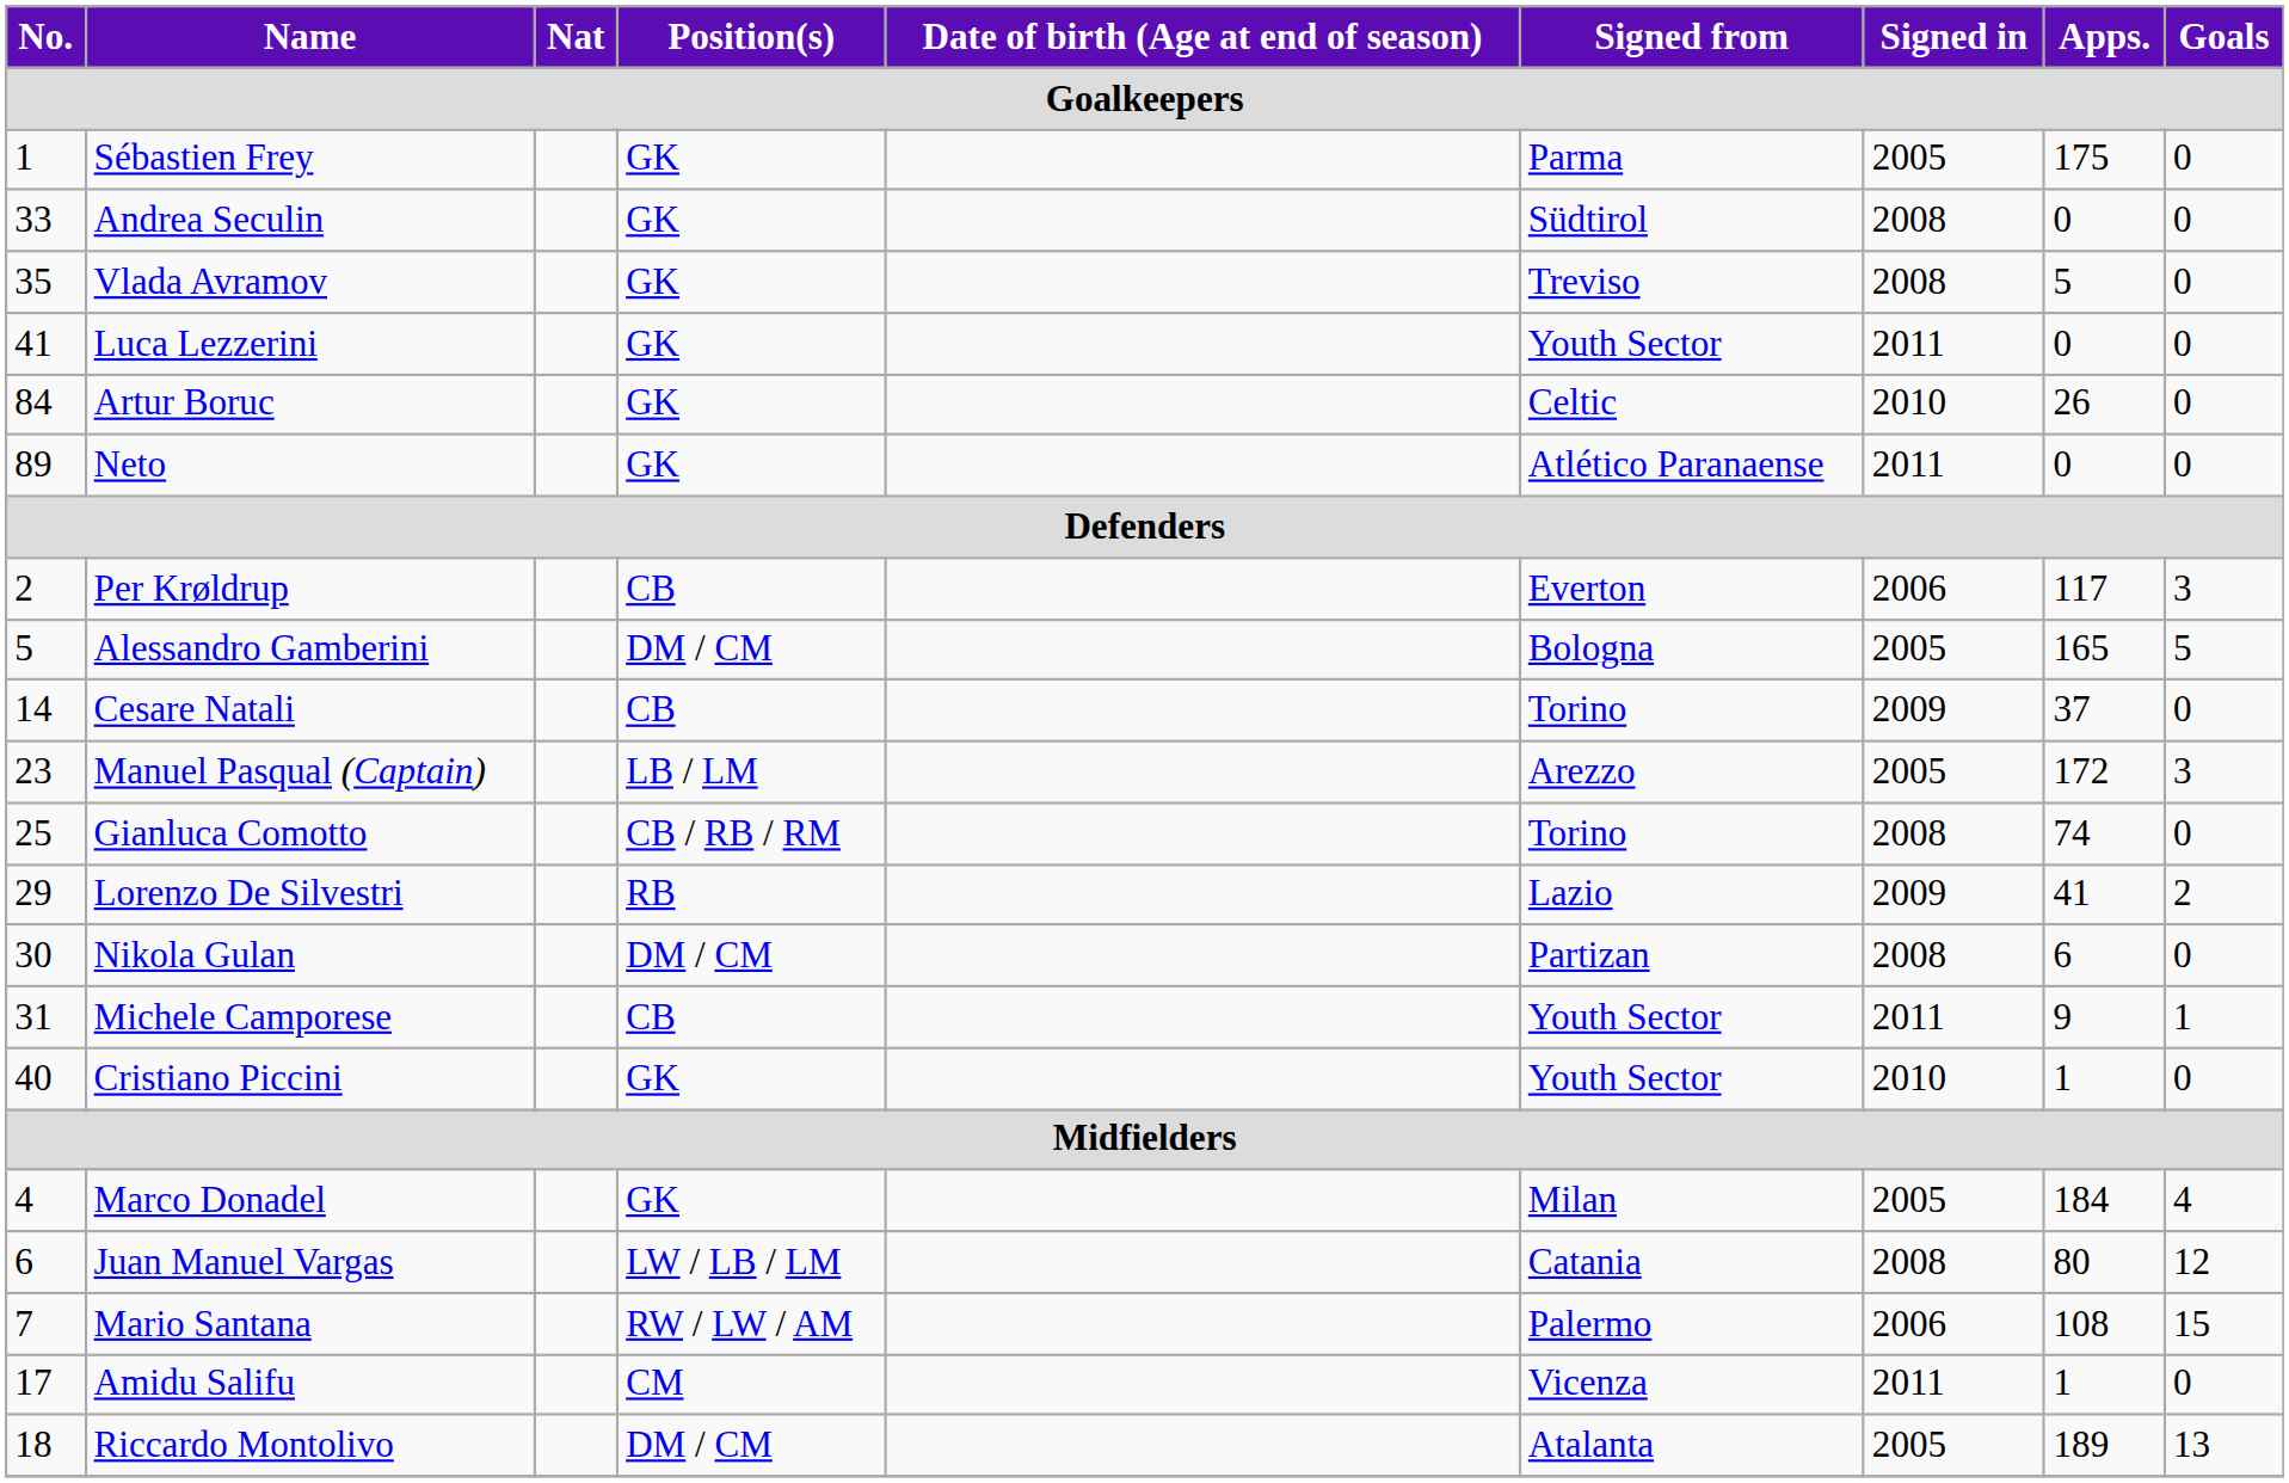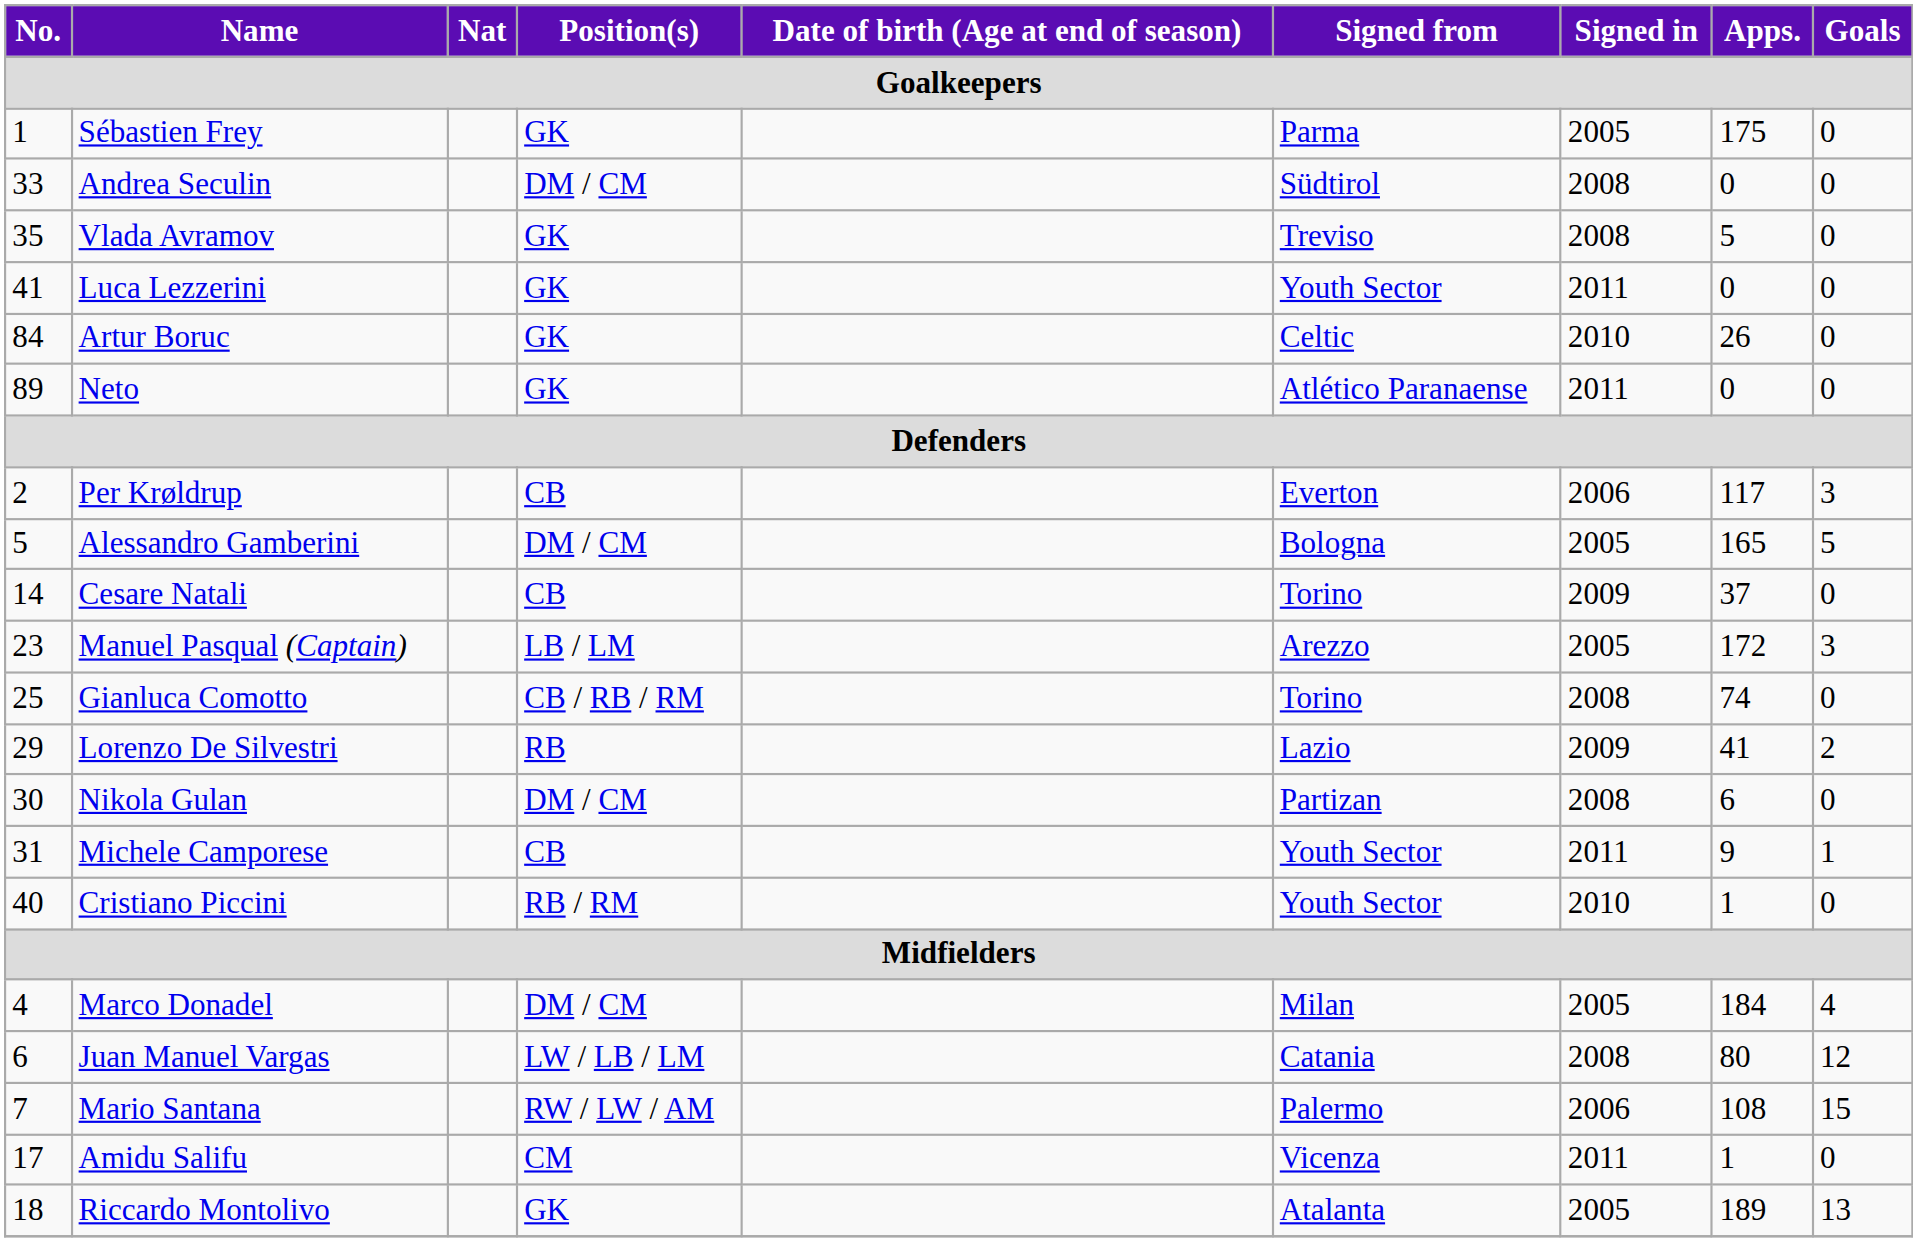 <table class="wikitable" style="text-align:left; font-size:90%; width:100%;">
 <tr>
 <th style="background:#5B0CB3; color:white; text-align:center;">No.</th>
 <th style="background:#5B0CB3; color:white; text-align:center;">Name</th>
 <th style="background:#5B0CB3; color:white; text-align:center;">Nat</th>
 <th style="background:#5B0CB3; color:white; text-align:center;">Position(s)</th>
 <th style="background:#5B0CB3; color:white; text-align:center;">Date of birth (Age at end of season)</th>
 <th style="background:#5B0CB3; color:white; text-align:center;">Signed from</th>
 <th style="background:#5B0CB3; color:white; text-align:center;">Signed in</th>
 <th style="background:#5B0CB3; color:white; text-align:center;">Apps.</th>
 <th style="background:#5B0CB3; color:white; text-align:center;">Goals</th>
 </tr>
 <tr>
 <th colspan=10 style="background:#DCDCDC; text-align:center;">Goalkeepers</th>
 </tr>
 <tr>
 <td>1</td>
 <td><a href='#'>Sébastien Frey</a></td>
 <td></td>
 <td><a href='#'>GK</a></td>
 <td></td>
 <td> <a href='#'>Parma</a></td>
 <td>2005</td>
 <td>175</td>
 <td>0</td>
 </tr>
 <tr>
 <td>33</td>
 <td><a href='#'>Andrea Seculin</a></td>
 <td></td>
-<td><a href='#'>GK</a></td>
+<td><a href='#'>DM</a> / <a href='#'>CM</a></td>
 <td></td>
 <td> <a href='#'>Südtirol</a></td>
 <td>2008</td>
 <td>0</td>
 <td>0</td>
 </tr>
 <tr>
 <td>35</td>
 <td><a href='#'>Vlada Avramov</a></td>
 <td></td>
 <td><a href='#'>GK</a></td>
 <td></td>
 <td> <a href='#'>Treviso</a></td>
 <td>2008</td>
 <td>5</td>
 <td>0</td>
 </tr>
 <tr>
 <td>41</td>
 <td><a href='#'>Luca Lezzerini</a></td>
 <td></td>
 <td><a href='#'>GK</a></td>
 <td></td>
 <td> <a href='#'>Youth Sector</a></td>
 <td>2011</td>
 <td>0</td>
 <td>0</td>
 </tr>
 <tr>
 <td>84</td>
 <td><a href='#'>Artur Boruc</a></td>
 <td></td>
 <td><a href='#'>GK</a></td>
 <td></td>
 <td> <a href='#'>Celtic</a></td>
 <td>2010</td>
 <td>26</td>
 <td>0</td>
 </tr>
 <tr>
 <td>89</td>
 <td><a href='#'>Neto</a></td>
 <td></td>
 <td><a href='#'>GK</a></td>
 <td></td>
 <td> <a href='#'>Atlético Paranaense</a></td>
 <td>2011</td>
 <td>0</td>
 <td>0</td>
 </tr>
 <tr>
 <th colspan=10 style="background:#DCDCDC; text-align:center;">Defenders</th>
 </tr>
 <tr>
 <td>2</td>
 <td><a href='#'>Per Krøldrup</a></td>
 <td></td>
 <td><a href='#'>CB</a></td>
 <td></td>
 <td> <a href='#'>Everton</a></td>
 <td>2006</td>
 <td>117</td>
 <td>3</td>
 </tr>
 <tr>
 <td>5</td>
 <td><a href='#'>Alessandro Gamberini</a></td>
 <td></td>
 <td><a href='#'>DM</a> / <a href='#'>CM</a></td>
 <td></td>
 <td> <a href='#'>Bologna</a></td>
 <td>2005</td>
 <td>165</td>
 <td>5</td>
 </tr>
 <tr>
 <td>14</td>
 <td><a href='#'>Cesare Natali</a></td>
 <td></td>
 <td><a href='#'>CB</a></td>
 <td></td>
 <td> <a href='#'>Torino</a></td>
 <td>2009</td>
 <td>37</td>
 <td>0</td>
 </tr>
 <tr>
 <td>23</td>
 <td><a href='#'>Manuel Pasqual</a> <em>(<a href='#'>Captain</a>)</em></td>
 <td></td>
 <td><a href='#'>LB</a> / <a href='#'>LM</a></td>
 <td></td>
 <td> <a href='#'>Arezzo</a></td>
 <td>2005</td>
 <td>172</td>
 <td>3</td>
 </tr>
 <tr>
 <td>25</td>
 <td><a href='#'>Gianluca Comotto</a></td>
 <td></td>
 <td><a href='#'>CB</a> / <a href='#'>RB</a> / <a href='#'>RM</a></td>
 <td></td>
 <td> <a href='#'>Torino</a></td>
 <td>2008</td>
 <td>74</td>
 <td>0</td>
 </tr>
 <tr>
 <td>29</td>
 <td><a href='#'>Lorenzo De Silvestri</a></td>
 <td></td>
 <td><a href='#'>RB</a></td>
 <td></td>
 <td> <a href='#'>Lazio</a></td>
 <td>2009</td>
 <td>41</td>
 <td>2</td>
 </tr>
 <tr>
 <td>30</td>
 <td><a href='#'>Nikola Gulan</a></td>
 <td></td>
 <td><a href='#'>DM</a> / <a href='#'>CM</a></td>
 <td></td>
 <td> <a href='#'>Partizan</a></td>
 <td>2008</td>
 <td>6</td>
 <td>0</td>
 </tr>
 <tr>
 <td>31</td>
 <td><a href='#'>Michele Camporese</a></td>
 <td></td>
 <td><a href='#'>CB</a></td>
 <td></td>
 <td> <a href='#'>Youth Sector</a></td>
 <td>2011</td>
 <td>9</td>
 <td>1</td>
 </tr>
 <tr>
 <td>40</td>
 <td><a href='#'>Cristiano Piccini</a></td>
 <td></td>
-<td><a href='#'>GK</a></td>
+<td><a href='#'>RB</a> / <a href='#'>RM</a></td>
 <td></td>
 <td> <a href='#'>Youth Sector</a></td>
 <td>2010</td>
 <td>1</td>
 <td>0</td>
 </tr>
 <tr>
 <th colspan=10 style="background:#DCDCDC; text-align:center;">Midfielders</th>
 </tr>
 <tr>
 <td>4</td>
 <td><a href='#'>Marco Donadel</a></td>
 <td></td>
-<td><a href='#'>GK</a></td>
+<td><a href='#'>DM</a> / <a href='#'>CM</a></td>
 <td></td>
 <td> <a href='#'>Milan</a></td>
 <td>2005</td>
 <td>184</td>
 <td>4</td>
 </tr>
 <tr>
 <td>6</td>
 <td><a href='#'>Juan Manuel Vargas</a></td>
 <td></td>
 <td><a href='#'>LW</a> / <a href='#'>LB</a> / <a href='#'>LM</a></td>
 <td></td>
 <td> <a href='#'>Catania</a></td>
 <td>2008</td>
 <td>80</td>
 <td>12</td>
 </tr>
 <tr>
 <td>7</td>
 <td><a href='#'>Mario Santana</a></td>
 <td></td>
 <td><a href='#'>RW</a> / <a href='#'>LW</a> / <a href='#'>AM</a></td>
 <td></td>
 <td> <a href='#'>Palermo</a></td>
 <td>2006</td>
 <td>108</td>
 <td>15</td>
 </tr>
 <tr>
 <td>17</td>
 <td><a href='#'>Amidu Salifu</a></td>
 <td></td>
 <td><a href='#'>CM</a></td>
 <td></td>
 <td> <a href='#'>Vicenza</a></td>
 <td>2011</td>
 <td>1</td>
 <td>0</td>
 </tr>
 <tr>
 <td>18</td>
 <td><a href='#'>Riccardo Montolivo</a></td>
 <td></td>
-<td><a href='#'>DM</a> / <a href='#'>CM</a></td>
+<td><a href='#'>GK</a></td>
 <td></td>
 <td> <a href='#'>Atalanta</a></td>
 <td>2005</td>
 <td>189</td>
 <td>13</td>
 </tr>
 <tr>
 </tr>
 </table>
